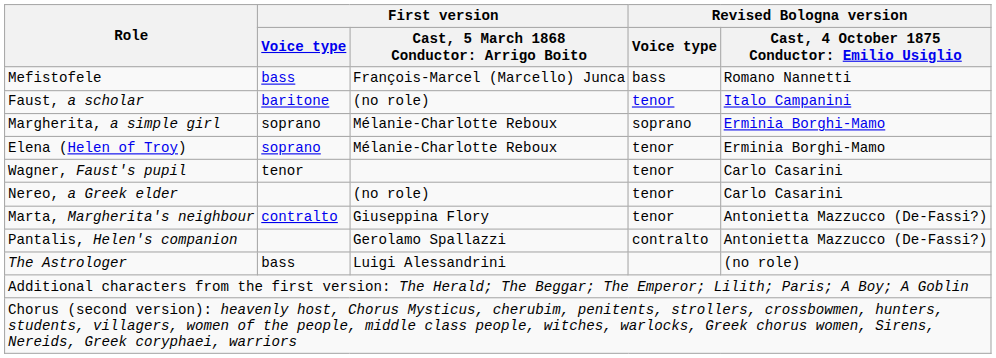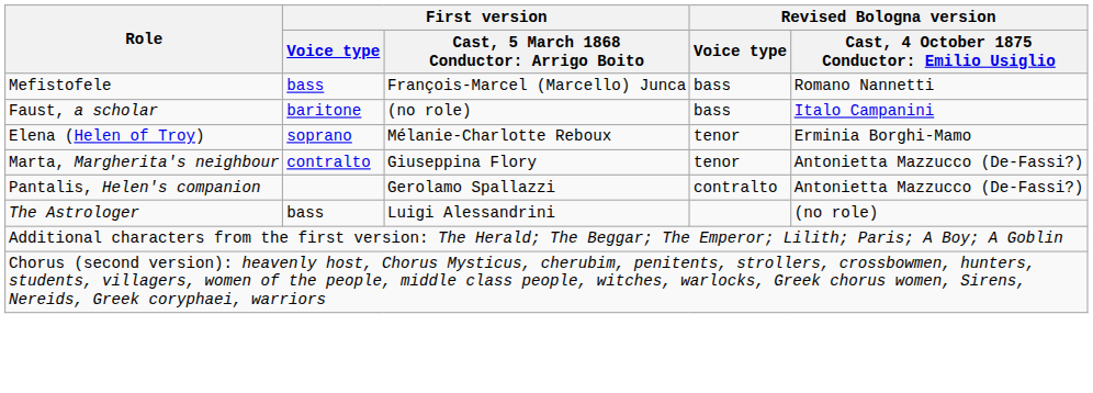 <table class="wikitable">
 <tr>
 <th rowspan=2>Role</th>
 <th colspan=2>First version</th>
 <th colspan=2>Revised Bologna version</th>
 </tr>
 <tr>
 <th><a href='#'>Voice type</a></th>
 <th>Cast, 5 March 1868<br>Conductor: Arrigo Boito</th>
 <th>Voice type</th>
 <th>Cast, 4 October 1875<br>Conductor: <a href='#'>Emilio Usiglio</a></th>
 </tr>
 <tr>
 <td>Mefistofele</td>
 <td><a href='#'>bass</a></td>
 <td>François-Marcel (Marcello) Junca</td>
 <td>bass</td>
 <td>Romano Nannetti</td>
 </tr>
 <tr>
 <td>Faust, <em>a scholar</em></td>
 <td><a href='#'>baritone</a></td>
 <td>(no role)</td>
-<td><a href='#'>tenor</a></td>
+<td>bass</td>
 <td><a href='#'>Italo Campanini</a></td>
-</tr>
-<tr>
-<td>Margherita, <em>a simple girl</em></td>
-<td>soprano</td>
-<td>Mélanie-Charlotte Reboux</td>
-<td>soprano</td>
-<td><a href='#'>Erminia Borghi-Mamo</a></td>
 </tr>
 <tr>
 <td>Elena (<a href='#'>Helen of Troy</a>)</td>
 <td><a href='#'>soprano</a></td>
 <td>Mélanie-Charlotte Reboux</td>
 <td>tenor</td>
 <td>Erminia Borghi-Mamo</td>
-</tr>
-<tr>
-<td>Wagner, <em>Faust's pupil</em></td>
-<td>tenor</td>
-<td></td>
-<td>tenor</td>
-<td>Carlo Casarini</td>
-</tr>
-<tr>
-<td>Nereo, <em>a Greek elder</em></td>
-<td></td>
-<td>(no role)</td>
-<td>tenor</td>
-<td>Carlo Casarini</td>
 </tr>
 <tr>
 <td>Marta, <em>Margherita's neighbour</em></td>
 <td><a href='#'>contralto</a></td>
 <td>Giuseppina Flory</td>
 <td>tenor</td>
 <td>Antonietta Mazzucco (De-Fassi?)</td>
 </tr>
 <tr>
 <td>Pantalis, <em>Helen's companion</em></td>
 <td></td>
 <td>Gerolamo Spallazzi</td>
 <td>contralto</td>
 <td>Antonietta Mazzucco (De-Fassi?)</td>
 </tr>
 <tr>
 <td><em>The Astrologer</em></td>
 <td>bass</td>
 <td>Luigi Alessandrini</td>
 <td></td>
 <td>(no role)</td>
 </tr>
 <tr>
 <td colspan="5">Additional characters from the first version: <em>The Herald; The Beggar; The Emperor; Lilith; Paris; A Boy; A Goblin</em></td>
 </tr>
 <tr>
 <td colspan="5" style=max-width:60em>Chorus (second version): <em>heavenly host, Chorus Mysticus, cherubim, penitents, strollers, crossbowmen, hunters, students, villagers, women of the people, middle class people, witches, warlocks, Greek chorus women, Sirens, Nereids, Greek coryphaei, warriors</em></td>
 </tr>
 </table>
